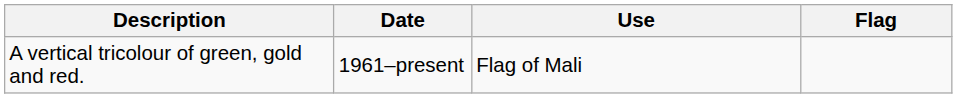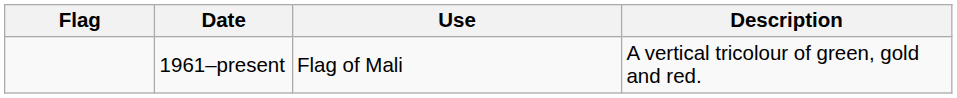 <table class="wikitable">
 <tr>
-<th style="width:250px;">Description</th>
+<th style="width:110px;">Flag</th>
 <th style="width:100px;">Date</th>
 <th style="width:250px;">Use</th>
-<th style="width:110px;">Flag</th>
+<th style="width:250px;">Description</th>
 </tr>
 <tr>
-<td>A vertical tricolour of green, gold and red.</td>
+<td></td>
 <td>1961–present</td>
 <td>Flag of Mali</td>
-<td></td>
+<td>A vertical tricolour of green, gold and red.</td>
 </tr>
 </table>
